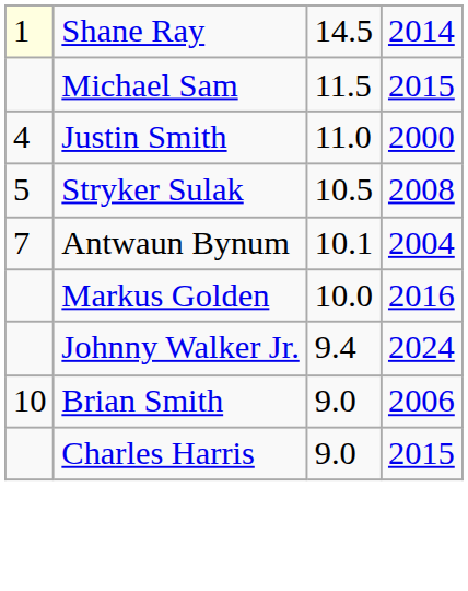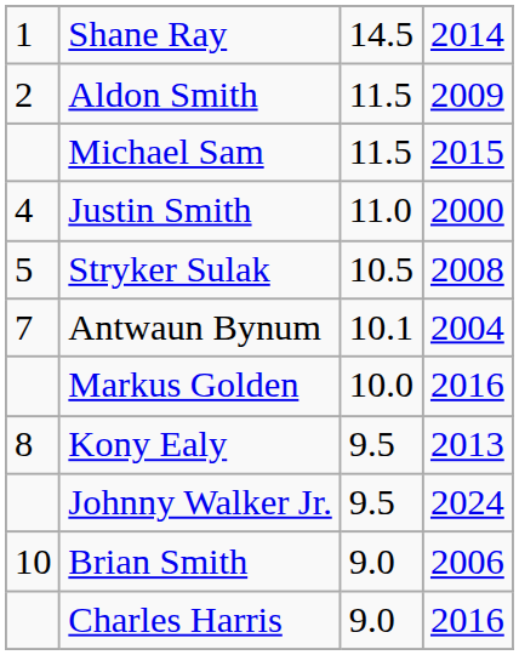 <table class="wikitable">
 <tr>
 </tr>
 <tr>
-<td style="background: lightyellow;">1</td>
+<td>1</td>
 <td><a href='#'>Shane Ray</a></td>
 <td>14.5</td>
 <td><a href='#'>2014</a></td>
+</tr>
+<tr>
+<td>2</td>
+<td><a href='#'>Aldon Smith</a></td>
+<td>11.5</td>
+<td><a href='#'>2009</a></td>
 </tr>
 <tr>
 <td></td>
 <td><a href='#'>Michael Sam</a></td>
 <td>11.5</td>
 <td><a href='#'>2015</a></td>
 </tr>
 <tr>
 <td>4</td>
 <td><a href='#'>Justin Smith</a></td>
 <td>11.0</td>
 <td><a href='#'>2000</a></td>
 </tr>
 <tr>
 <td>5</td>
 <td><a href='#'>Stryker Sulak</a></td>
 <td>10.5</td>
 <td><a href='#'>2008</a></td>
 </tr>
 <tr>
 <td>7</td>
 <td>Antwaun Bynum</td>
 <td>10.1</td>
 <td><a href='#'>2004</a></td>
 </tr>
 <tr>
 <td></td>
 <td><a href='#'>Markus Golden</a></td>
 <td>10.0</td>
 <td><a href='#'>2016</a></td>
 </tr>
 <tr>
+<td>8</td>
+<td><a href='#'>Kony Ealy</a></td>
+<td>9.5</td>
+<td><a href='#'>2013</a></td>
+</tr>
+<tr>
 <td></td>
 <td><a href='#'>Johnny Walker Jr.</a></td>
-<td>9.4</td>
+<td>9.5</td>
 <td><a href='#'>2024</a></td>
 </tr>
 <tr>
 <td>10</td>
 <td><a href='#'>Brian Smith</a></td>
 <td>9.0</td>
 <td><a href='#'>2006</a></td>
 </tr>
 <tr>
 <td></td>
 <td><a href='#'>Charles Harris</a></td>
 <td>9.0</td>
-<td><a href='#'>2015</a></td>
+<td><a href='#'>2016</a></td>
 </tr>
 </table>
